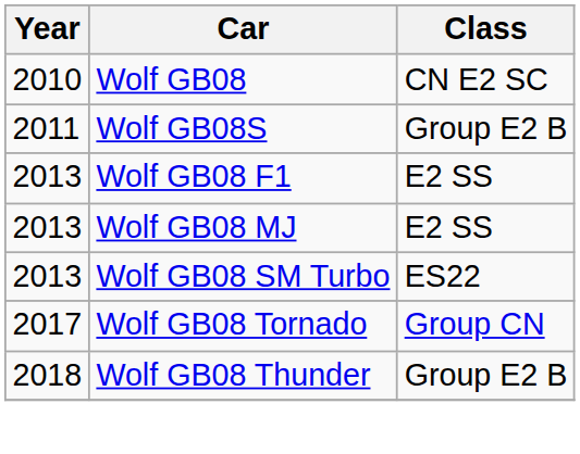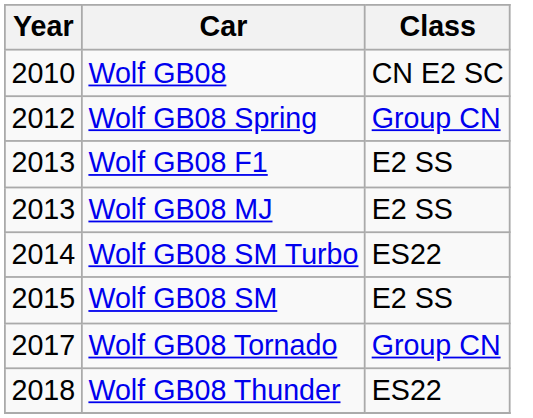 <table class="wikitable">
 <tr>
 <th>Year</th>
 <th>Car</th>
 <th>Class</th>
 </tr>
 <tr>
 <td>2010</td>
 <td><a href='#'>Wolf GB08</a></td>
 <td>CN E2 SC</td>
 </tr>
 <tr>
-<td>2011</td>
-<td><a href='#'>Wolf GB08S</a></td>
-<td>Group E2 B</td>
+<td>2012</td>
+<td><a href='#'>Wolf GB08 Spring</a></td>
+<td><a href='#'>Group CN</a></td>
 </tr>
 <tr>
 <td>2013</td>
 <td><a href='#'>Wolf GB08 F1</a></td>
 <td>E2 SS</td>
 </tr>
 <tr>
 <td>2013</td>
 <td><a href='#'>Wolf GB08 MJ</a></td>
 <td>E2 SS</td>
 </tr>
 <tr>
-<td>2013</td>
+<td>2014</td>
 <td><a href='#'>Wolf GB08 SM Turbo</a></td>
 <td>ES22</td>
+</tr>
+<tr>
+<td>2015</td>
+<td><a href='#'>Wolf GB08 SM</a></td>
+<td>E2 SS</td>
 </tr>
 <tr>
 <td>2017</td>
 <td><a href='#'>Wolf GB08 Tornado</a></td>
 <td><a href='#'>Group CN</a></td>
 </tr>
 <tr>
 <td>2018</td>
 <td><a href='#'>Wolf GB08 Thunder</a></td>
-<td>Group E2 B</td>
+<td>ES22</td>
 </tr>
 <tr>
 </tr>
 </table>
